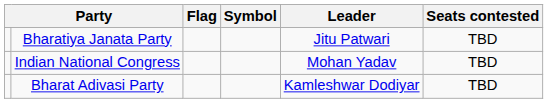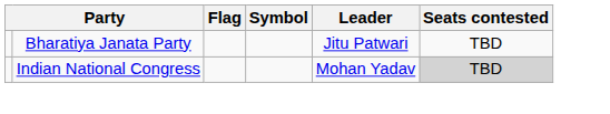 <table class="wikitable"  style="text-align:center">
 <tr>
 <th colspan="2">Party</th>
 <th>Flag</th>
 <th>Symbol</th>
 <th>Leader</th>
 <th>Seats contested</th>
 </tr>
 <tr>
 <td></td>
 <td><a href='#'>Bharatiya Janata Party</a></td>
 <td></td>
 <td></td>
 <td><a href='#'>Jitu Patwari</a></td>
 <td>TBD</td>
 </tr>
 <tr>
 <td></td>
 <td><a href='#'>Indian National Congress</a></td>
 <td></td>
 <td></td>
 <td><a href='#'>Mohan Yadav</a></td>
-<td>TBD</td>
-</tr>
-<tr>
-<td></td>
-<td><a href='#'>Bharat Adivasi Party</a></td>
-<td></td>
-<td></td>
-<td><a href='#'>Kamleshwar Dodiyar</a></td>
-<td>TBD</td>
+<td style="background: lightgrey;">TBD</td>
 </tr>
 </table>
